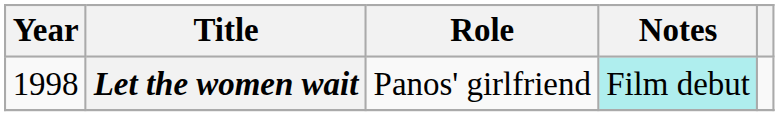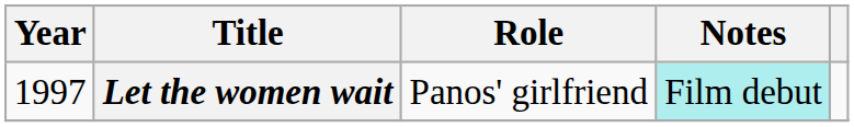 <table class="wikitable plainrowheaders sortable" style="margin-right: 0;">
 <tr>
 <th scope="col">Year</th>
 <th scope="col">Title</th>
 <th scope="col">Role</th>
 <th scope="col" class="unsortable">Notes</th>
 <th scope="col" class="unsortable"></th>
 </tr>
 <tr>
-<td>1998</td>
+<td>1997</td>
 <th scope="row"><em>Let the women wait</em></th>
 <td>Panos' girlfriend</td>
 <td style="background: paleturquoise;">Film debut</td>
 <td></td>
 </tr>
 <tr>
 </tr>
 </table>
